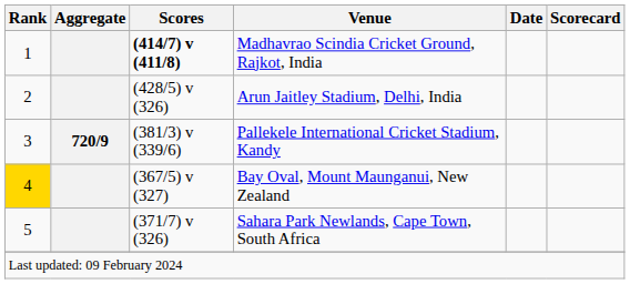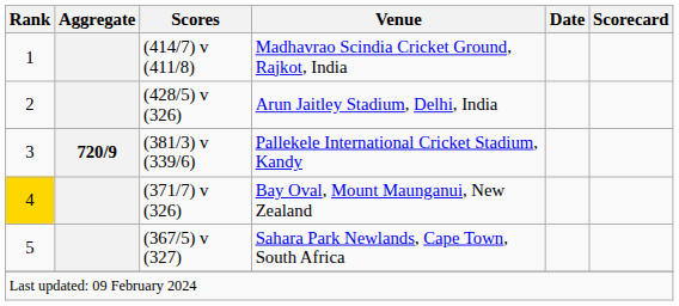 <table class="wikitable plainrowheaders sortable">
 <tr>
 <th scope=col>Rank</th>
 <th scope=col>Aggregate</th>
 <th scope=col>Scores</th>
 <th scope=col>Venue</th>
 <th scope=col>Date</th>
 <th scope=col>Scorecard</th>
 </tr>
 <tr>
 <td align=center>1</td>
 <th scope=row style=text-align:center;></th>
-<td><strong> (414/7) v  (411/8)</strong></td>
+<td> (414/7) v  (411/8)</td>
 <td><a href='#'>Madhavrao Scindia Cricket Ground</a>, <a href='#'>Rajkot</a>, India</td>
 <td></td>
 <td></td>
 </tr>
 <tr>
 <td align="center">2</td>
 <th scope="row" style="text-align:center;"></th>
 <td> (428/5) v  (326)</td>
 <td><a href='#'>Arun Jaitley Stadium</a>, <a href='#'>Delhi</a>, India</td>
 <td> </td>
 <td></td>
 </tr>
 <tr>
 <td align="center">3</td>
 <th scope="row" style="text-align:center;">720/9</th>
 <td> (381/3) v  (339/6)</td>
 <td><a href='#'>Pallekele International Cricket Stadium</a>, <a href='#'>Kandy</a></td>
 <td></td>
 <td></td>
 </tr>
 <tr>
 <td align="center" style="background: gold;">4</td>
 <th scope="row" style="text-align:center;"></th>
-<td> (367/5) v  (327)</td>
+<td> (371/7) v  (326)</td>
 <td><a href='#'>Bay Oval</a>, <a href='#'>Mount Maunganui</a>, New Zealand</td>
 <td></td>
 <td></td>
 </tr>
 <tr>
 <td align="center">5</td>
 <th scope="row" style="text-align:center;"></th>
-<td> (371/7) v  (326)</td>
+<td> (367/5) v  (327)</td>
 <td><a href='#'>Sahara Park Newlands</a>, <a href='#'>Cape Town</a>, South Africa</td>
 <td></td>
 <td></td>
 </tr>
 <tr>
 </tr>
 <tr class=sortbottom>
 <td colspan=6><small>Last updated: 09 February 2024</small></td>
 </tr>
 </table>
